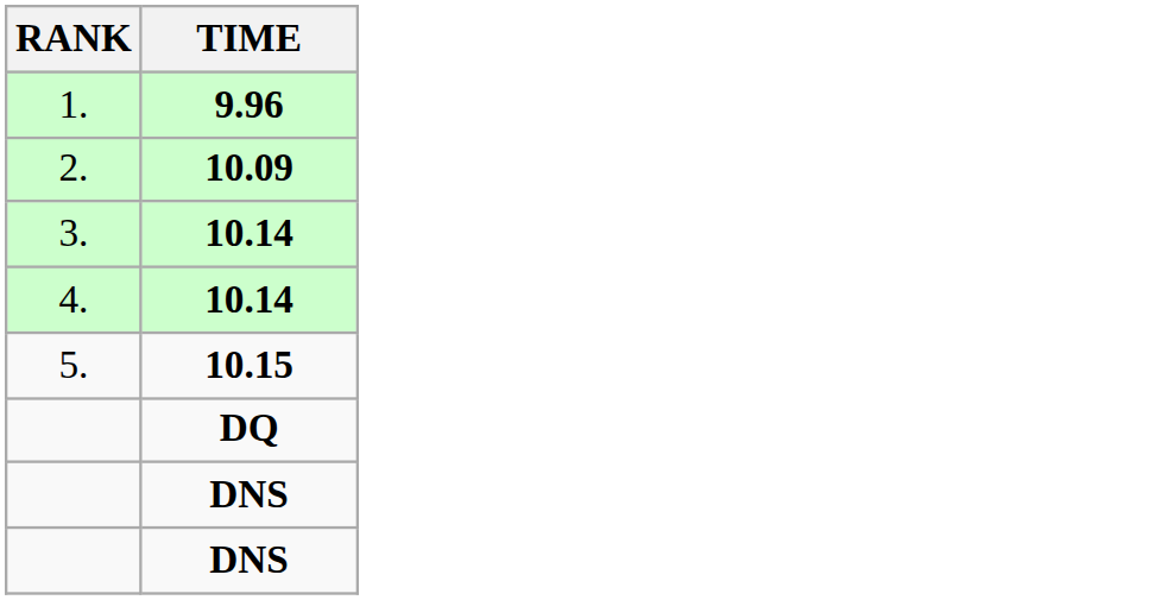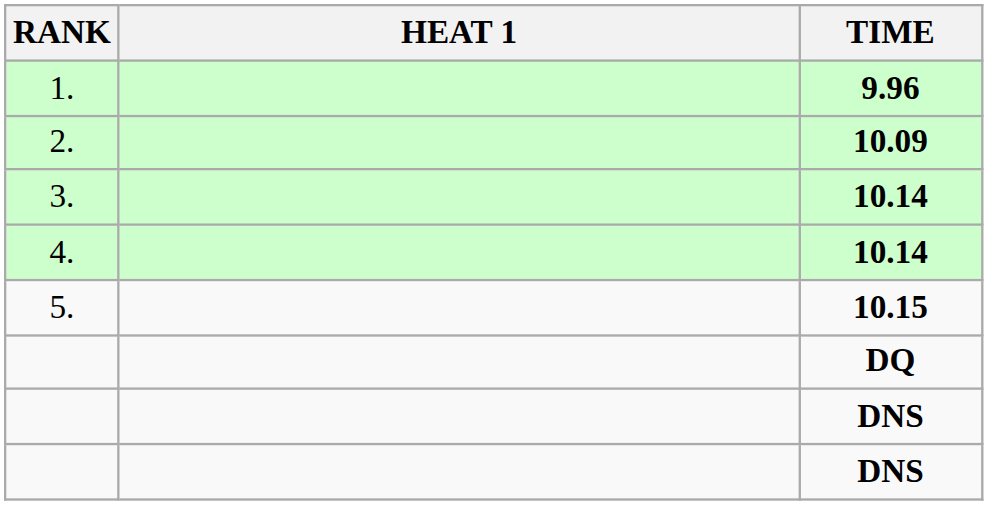 <table class="wikitable" style="border-collapse: collapse; font-size: 90%;">
 <tr>
 <th>RANK</th>
+<th style="width: 20em">HEAT 1</th>
 <th style="width: 5em">TIME</th>
 </tr>
 <tr style="background:#ccffcc;">
 <td align="center">1.</td>
+<td></td>
 <td align="center"><strong>9.96</strong></td>
 </tr>
 <tr style="background:#ccffcc;">
 <td align="center">2.</td>
+<td></td>
 <td align="center"><strong>10.09</strong></td>
 </tr>
 <tr style="background:#ccffcc;">
 <td align="center">3.</td>
+<td></td>
 <td align="center"><strong>10.14</strong></td>
 </tr>
 <tr style="background:#ccffcc;">
 <td align="center">4.</td>
+<td></td>
 <td align="center"><strong>10.14</strong></td>
 </tr>
 <tr>
 <td align="center">5.</td>
+<td></td>
 <td align="center"><strong>10.15</strong></td>
 </tr>
 <tr>
 <td align="center"></td>
+<td></td>
 <td align="center"><strong>DQ</strong></td>
 </tr>
 <tr>
 <td align="center"></td>
+<td></td>
 <td align="center"><strong>DNS</strong></td>
 </tr>
 <tr>
 <td align="center"></td>
+<td></td>
 <td align="center"><strong>DNS</strong></td>
 </tr>
 </table>
